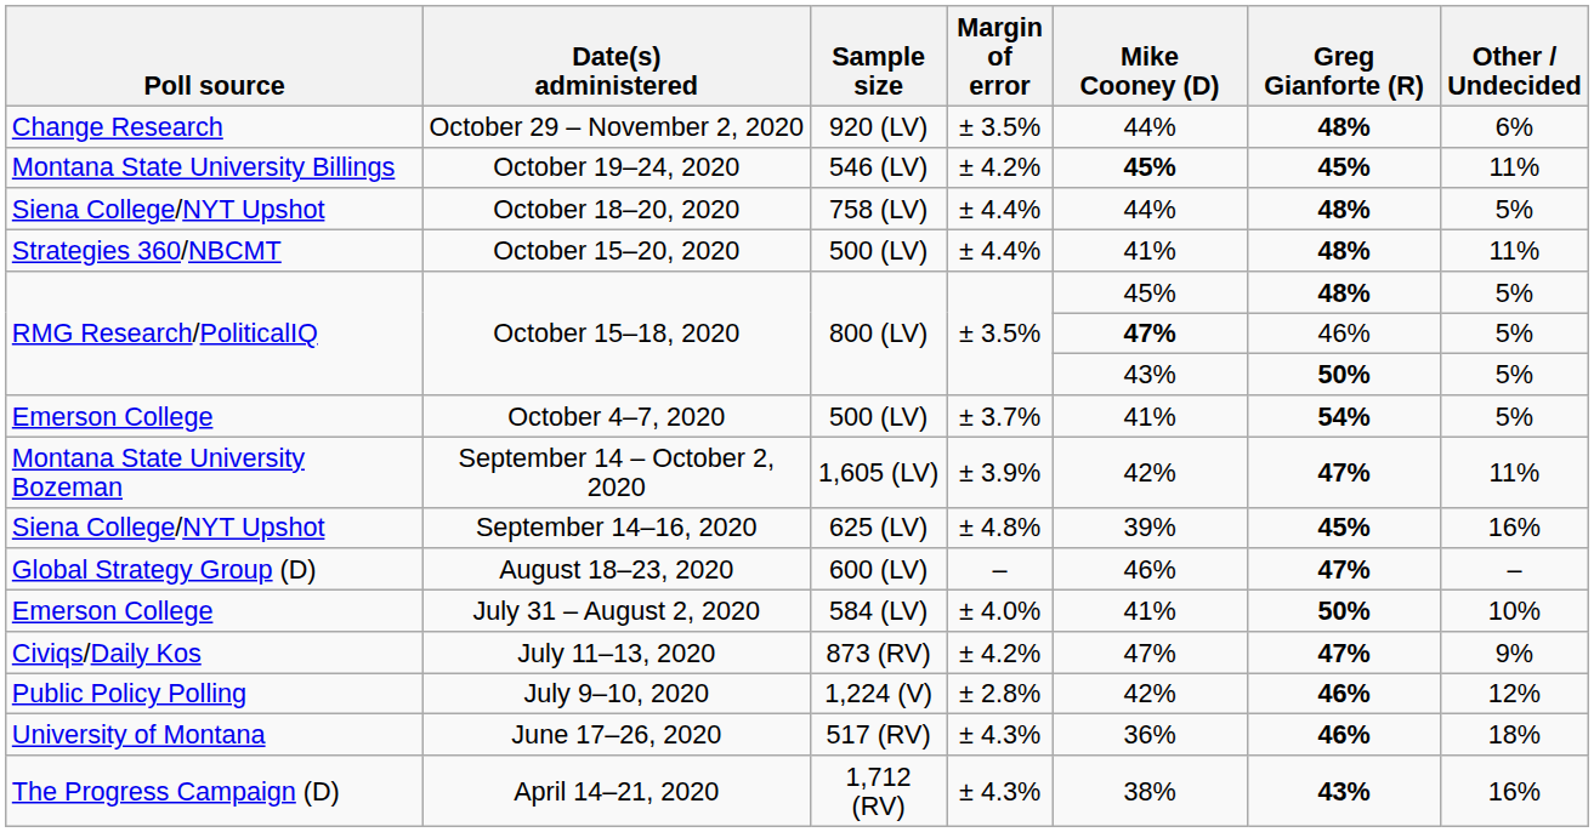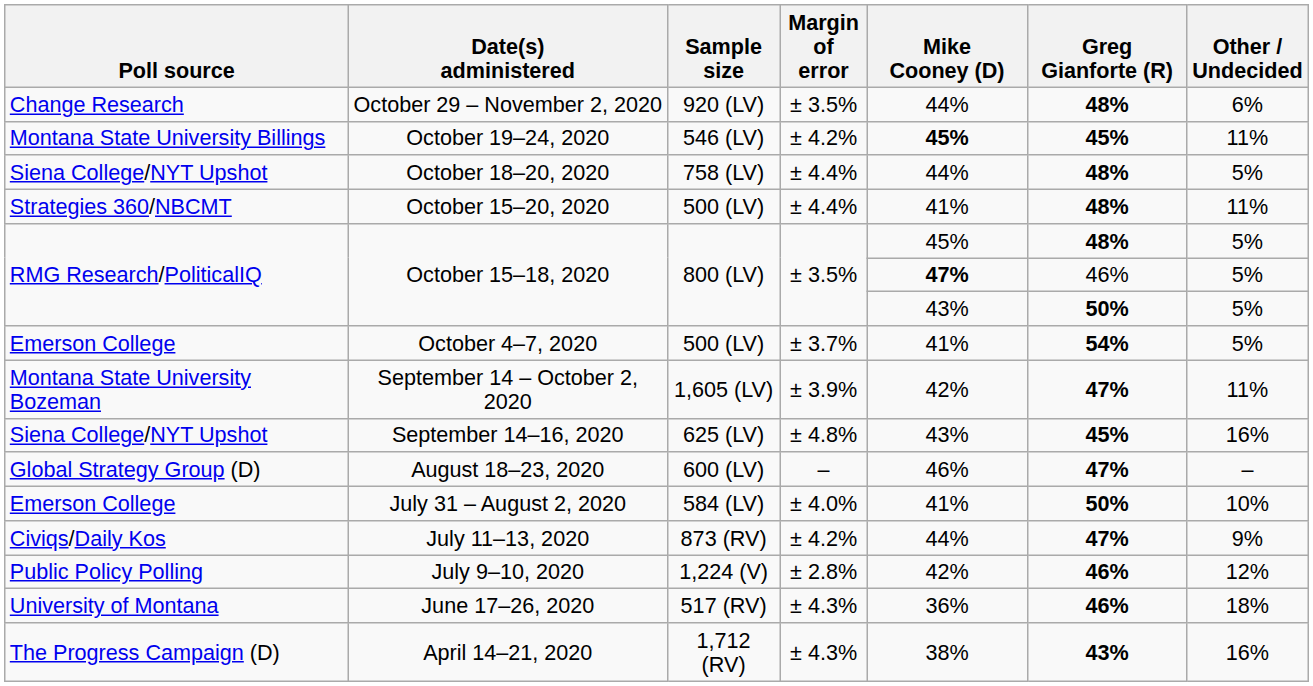 <table class="wikitable" style="font-size:90%;text-align:center;">
 <tr valign=bottom>
 <th>Poll source</th>
 <th>Date(s)<br>administered</th>
 <th>Sample<br>size</th>
 <th>Margin<br>of error</th>
 <th style="width:100px;">Mike<br>Cooney (D)</th>
 <th style="width:100px;">Greg<br>Gianforte (R)</th>
 <th>Other /<br>Undecided</th>
 </tr>
 <tr>
 <td style="text-align:left;"><a href='#'>Change Research</a></td>
 <td>October 29 – November 2, 2020</td>
 <td>920 (LV)</td>
 <td>± 3.5%</td>
 <td>44%</td>
 <td><strong> 48% </strong></td>
 <td>6%</td>
 </tr>
 <tr>
 <td style="text-align:left;"><a href='#'>Montana State University Billings</a></td>
 <td>October 19–24, 2020</td>
 <td>546 (LV)</td>
 <td>± 4.2%</td>
 <td><strong>45%</strong></td>
 <td><strong>45%</strong></td>
 <td>11%</td>
 </tr>
 <tr>
 <td style="text-align:left;"><a href='#'>Siena College</a>/<a href='#'>NYT Upshot</a></td>
 <td>October 18–20, 2020</td>
 <td>758 (LV)</td>
 <td>± 4.4%</td>
 <td>44%</td>
 <td><strong>48%</strong></td>
 <td>5%</td>
 </tr>
 <tr>
 <td style="text-align:left;"><a href='#'>Strategies 360</a>/<a href='#'>NBCMT</a></td>
 <td>October 15–20, 2020</td>
 <td>500 (LV)</td>
 <td>± 4.4%</td>
 <td>41%</td>
 <td><strong>48%</strong></td>
 <td>11%</td>
 </tr>
 <tr>
 <td rowspan=3 style="text-align:left;"><a href='#'>RMG Research</a>/<a href='#'>PoliticalIQ</a></td>
 <td rowspan=3>October 15–18, 2020</td>
 <td rowspan=3>800 (LV)</td>
 <td rowspan=3>± 3.5%</td>
 <td>45%</td>
 <td><strong>48%</strong></td>
 <td>5%</td>
 </tr>
 <tr>
 <td><strong>47%</strong></td>
 <td>46%</td>
 <td>5%</td>
 </tr>
 <tr>
 <td>43%</td>
 <td><strong>50%</strong></td>
 <td>5%</td>
 </tr>
 <tr>
 <td style="text-align:left;"><a href='#'>Emerson College</a></td>
 <td>October 4–7, 2020</td>
 <td>500 (LV)</td>
 <td>± 3.7%</td>
 <td>41%</td>
 <td><strong>54%</strong></td>
 <td>5%</td>
 </tr>
 <tr>
 <td style="text-align:left;"><a href='#'>Montana State University Bozeman</a></td>
 <td>September 14 – October 2, 2020</td>
 <td>1,605 (LV)</td>
 <td>± 3.9%</td>
 <td>42%</td>
 <td><strong>47%</strong></td>
 <td>11%</td>
 </tr>
 <tr>
 <td style="text-align:left;"><a href='#'>Siena College</a>/<a href='#'>NYT Upshot</a></td>
 <td>September 14–16, 2020</td>
 <td>625 (LV)</td>
 <td>± 4.8%</td>
-<td>39%</td>
+<td>43%</td>
 <td><strong>45%</strong></td>
 <td>16%</td>
 </tr>
 <tr>
 <td style="text-align:left;"><a href='#'>Global Strategy Group</a> (D)</td>
 <td>August 18–23, 2020</td>
 <td>600 (LV)</td>
 <td>–</td>
 <td>46%</td>
 <td><strong>47%</strong></td>
 <td>–</td>
 </tr>
 <tr>
 <td style="text-align:left;"><a href='#'>Emerson College</a></td>
 <td>July 31 – August 2, 2020</td>
 <td>584 (LV)</td>
 <td>± 4.0%</td>
 <td>41%</td>
 <td><strong>50%</strong></td>
 <td>10%</td>
 </tr>
 <tr>
 <td style="text-align:left;"><a href='#'>Civiqs</a>/<a href='#'>Daily Kos</a></td>
 <td>July 11–13, 2020</td>
 <td>873 (RV)</td>
 <td>± 4.2%</td>
-<td>47%</td>
+<td>44%</td>
 <td><strong>47%</strong></td>
 <td>9%</td>
 </tr>
 <tr>
 <td style="text-align:left;"><a href='#'>Public Policy Polling</a></td>
 <td>July 9–10, 2020</td>
 <td>1,224 (V)</td>
 <td>± 2.8%</td>
 <td>42%</td>
 <td><strong>46%</strong></td>
 <td>12%</td>
 </tr>
 <tr>
 <td style="text-align:left;"><a href='#'>University of Montana</a></td>
 <td>June 17–26, 2020</td>
 <td>517 (RV)</td>
 <td>± 4.3%</td>
 <td>36%</td>
 <td><strong>46%</strong></td>
 <td>18%</td>
 </tr>
 <tr>
 <td style="text-align:left;"><a href='#'>The Progress Campaign</a> (D)</td>
 <td>April 14–21, 2020</td>
 <td>1,712 (RV)</td>
 <td>± 4.3%</td>
 <td>38%</td>
 <td><strong>43%</strong></td>
 <td>16%</td>
 </tr>
 </table>
